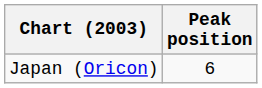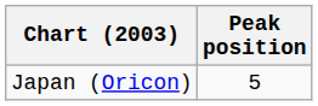 <table class="wikitable sortable plainrowheaders">
 <tr>
 <th scope="col">Chart (2003)</th>
 <th scope="col">Peak<br>position</th>
 </tr>
 <tr>
 <td>Japan (<a href='#'>Oricon</a>)</td>
-<td style="text-align:center;">6</td>
+<td style="text-align:center;">5</td>
 </tr>
 </table>
